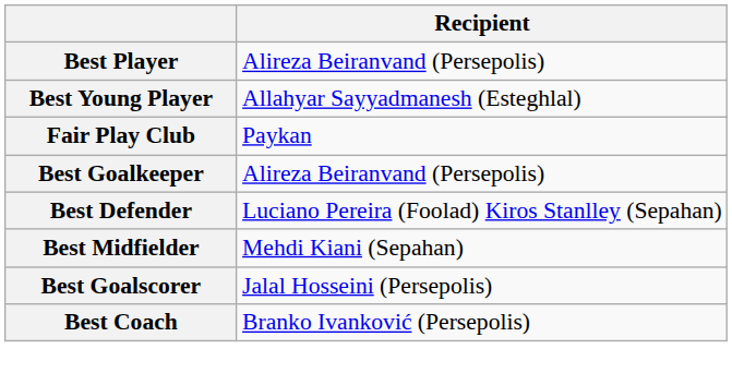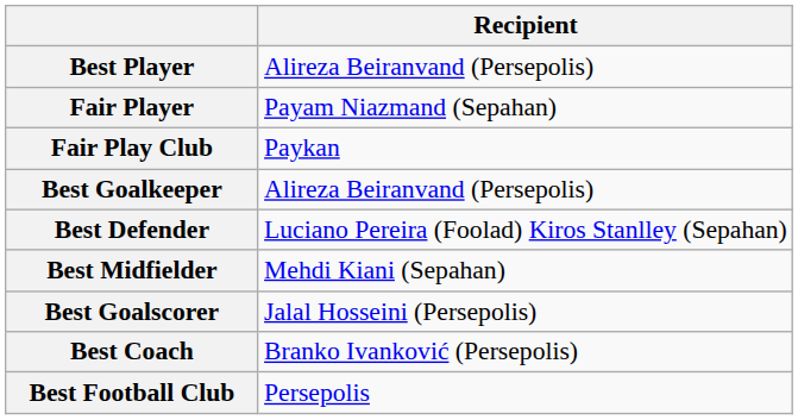 <table class="wikitable">
 <tr>
 <th width="150"></th>
 <th>Recipient</th>
 </tr>
 <tr>
 <th>Best Player</th>
 <td> <a href='#'>Alireza Beiranvand</a> (Persepolis)</td>
 </tr>
 <tr>
-<th>Best Young Player</th>
-<td> <a href='#'>Allahyar Sayyadmanesh</a> (Esteghlal)</td>
+<th>Fair Player</th>
+<td> <a href='#'>Payam Niazmand</a> (Sepahan)</td>
 </tr>
 <tr>
 <th>Fair Play Club</th>
 <td> <a href='#'>Paykan</a></td>
 </tr>
 <tr>
 <th>Best Goalkeeper</th>
 <td> <a href='#'>Alireza Beiranvand</a> (Persepolis)</td>
 </tr>
 <tr>
 <th>Best Defender</th>
 <td> <a href='#'>Luciano Pereira</a> (Foolad)  <a href='#'>Kiros Stanlley</a> (Sepahan)</td>
 </tr>
 <tr>
 <th>Best Midfielder</th>
 <td> <a href='#'>Mehdi Kiani</a> (Sepahan)</td>
 </tr>
 <tr>
 <th>Best Goalscorer</th>
 <td> <a href='#'>Jalal Hosseini</a> (Persepolis)</td>
 </tr>
 <tr>
 <th>Best Coach</th>
 <td> <a href='#'>Branko Ivanković</a> (Persepolis)</td>
 </tr>
+<tr>
+<th>Best Football Club</th>
+<td> <a href='#'>Persepolis</a></td>
+</tr>
 </table>
